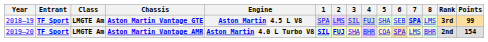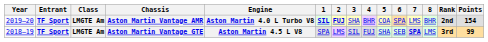 <table class="wikitable" style="text-align:center; font-size:85%">
 <tr>
 <th>Year</th>
 <th>Entrant</th>
 <th>Class</th>
 <th>Chassis</th>
 <th>Engine</th>
 <th>1</th>
 <th>2</th>
 <th>3</th>
 <th>4</th>
 <th>5</th>
 <th>6</th>
 <th>7</th>
 <th>8</th>
 <th>Rank</th>
 <th>Points</th>
 </tr>
 <tr>
+<td nowrap><a href='#'>2019–20</a></td>
+<th nowrap><a href='#'>TF Sport</a></th>
+<th nowrap>LMGTE Am</th>
+<th nowrap><a href='#'>Aston Martin Vantage AMR</a></th>
+<th nowrap><a href='#'>Aston Martin</a> 4.0 L Turbo V8</th>
+<td style="background:#DFFFDF;"><strong><a href='#'>SIL</a></strong><br></td>
+<td style="background:#FFFFBF;"><strong><a href='#'>FUJ</a></strong><br></td>
+<td style="background:#FFFFBF;"><a href='#'>SHA</a><br></td>
+<td style="background:#EFCFFF;"><a href='#'>BHR</a><br></td>
+<td style="background:#FFFFBF;"><a href='#'>COA</a><br></td>
+<td style="background:#FFDF9F;"><a href='#'>SPA</a><br></td>
+<td style="background:#FFFFBF;"><a href='#'>LMS</a><br></td>
+<td style="background:#DFFFDF;"><a href='#'>BHR</a><br></td>
+<th style="background:#DFDFDF;">2nd</th>
+<th style="background:#DFDFDF;">154</th>
+</tr>
+<tr>
 <td nowrap><a href='#'>2018–19</a></td>
 <th nowrap><a href='#'>TF Sport</a></th>
 <th nowrap>LMGTE Am</th>
 <th nowrap><a href='#'>Aston Martin Vantage GTE</a></th>
 <th nowrap><a href='#'>Aston Martin</a> 4.5 L V8</th>
 <td style="background:#DFDFDF;"><a href='#'>SPA</a><br></td>
 <td style="background:#EFCFFF;"><a href='#'>LMS</a><br></td>
 <td style="background:#DFDFDF;"><a href='#'>SIL</a><br></td>
 <td style="background:#DFDFDF;"><a href='#'>FUJ</a><br></td>
 <td style="background:#DFFFDF;"><a href='#'>SHA</a><br></td>
 <td style="background:#DFFFDF;"><a href='#'>SEB</a><br></td>
 <td style="background:#DFDFDF;"><strong><a href='#'>SPA</a></strong><br></td>
 <td style="background:#DFFFDF;"><a href='#'>LMS</a><br></td>
 <th style="background:#FFDF9F;">3rd</th>
 <th style="background:#FFDF9F;">99</th>
 </tr>
-<tr>
-<td nowrap><a href='#'>2019–20</a></td>
-<th nowrap><a href='#'>TF Sport</a></th>
-<th nowrap>LMGTE Am</th>
-<th nowrap><a href='#'>Aston Martin Vantage AMR</a></th>
-<th nowrap><a href='#'>Aston Martin</a> 4.0 L Turbo V8</th>
-<td style="background:#DFFFDF;"><strong><a href='#'>SIL</a></strong><br></td>
-<td style="background:#FFFFBF;"><strong><a href='#'>FUJ</a></strong><br></td>
-<td style="background:#FFFFBF;"><a href='#'>SHA</a><br></td>
-<td style="background:#EFCFFF;"><a href='#'>BHR</a><br></td>
-<td style="background:#FFFFBF;"><a href='#'>COA</a><br></td>
-<td style="background:#FFDF9F;"><a href='#'>SPA</a><br></td>
-<td style="background:#FFFFBF;"><a href='#'>LMS</a><br></td>
-<td style="background:#DFFFDF;"><a href='#'>BHR</a><br></td>
-<th style="background:#DFDFDF;">2nd</th>
-<th style="background:#DFDFDF;">154</th>
-</tr>
 </table>
